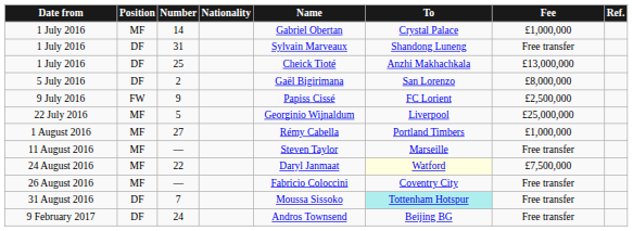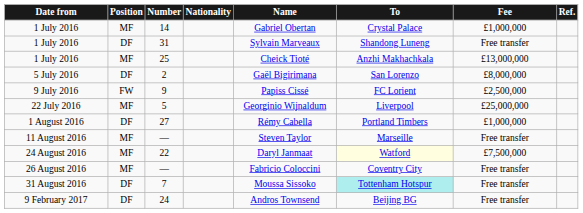 <table class="wikitable"  style="text-align:center; font-size:90%; ">
 <tr>
 <th style="background:#191919; color:white; width:150px;">Date from</th>
 <th style="background:#191919; color:white; width:50px;">Position</th>
 <th style="background:#191919; color:white; width:50px;">Number</th>
 <th style="background:#191919; color:white; width:50px;">Nationality</th>
 <th style="background:#191919; color:white; width:150px;">Name</th>
 <th style="background:#191919; color:white; width:170px;">To</th>
 <th style="background:#191919; color:white; width:150px;">Fee</th>
 <th style="background:#191919; color:white; width:25px;">Ref.</th>
 </tr>
 <tr>
 <td>1 July 2016</td>
 <td>MF</td>
 <td>14</td>
 <td></td>
 <td><a href='#'>Gabriel Obertan</a></td>
 <td> <a href='#'>Crystal Palace</a></td>
 <td>£1,000,000</td>
 <td></td>
 </tr>
 <tr>
 <td>1 July 2016</td>
 <td>DF</td>
 <td>31</td>
 <td></td>
 <td><a href='#'>Sylvain Marveaux</a></td>
 <td> <a href='#'>Shandong Luneng</a></td>
 <td>Free transfer</td>
 <td></td>
 </tr>
 <tr>
 <td>1 July 2016</td>
-<td>DF</td>
+<td>MF</td>
 <td>25</td>
 <td></td>
 <td><a href='#'>Cheick Tioté</a></td>
 <td> <a href='#'>Anzhi Makhachkala</a></td>
 <td>£13,000,000</td>
 <td></td>
 </tr>
 <tr>
 <td>5 July 2016</td>
 <td>DF</td>
 <td>2</td>
 <td></td>
 <td><a href='#'>Gaël Bigirimana</a></td>
 <td> <a href='#'>San Lorenzo</a></td>
 <td>£8,000,000</td>
 <td></td>
 </tr>
 <tr>
 <td>9 July 2016</td>
 <td>FW</td>
 <td>9</td>
 <td></td>
 <td><a href='#'>Papiss Cissé</a></td>
 <td> <a href='#'>FC Lorient</a></td>
 <td>£2,500,000</td>
 <td></td>
 </tr>
 <tr>
 <td>22 July 2016</td>
 <td>MF</td>
 <td>5</td>
 <td></td>
 <td><a href='#'>Georginio Wijnaldum</a></td>
 <td> <a href='#'>Liverpool</a></td>
 <td>£25,000,000</td>
 <td></td>
 </tr>
 <tr>
 <td>1 August 2016</td>
-<td>MF</td>
+<td>DF</td>
 <td>27</td>
 <td></td>
 <td><a href='#'>Rémy Cabella</a></td>
 <td> <a href='#'>Portland Timbers</a></td>
 <td>£1,000,000</td>
 <td></td>
 </tr>
 <tr>
 <td>11 August 2016</td>
 <td>MF</td>
 <td>—</td>
 <td></td>
 <td><a href='#'>Steven Taylor</a></td>
 <td> <a href='#'>Marseille</a></td>
 <td>Free transfer</td>
 <td></td>
 </tr>
 <tr>
 <td>24 August 2016</td>
 <td>MF</td>
 <td>22</td>
 <td></td>
 <td><a href='#'>Daryl Janmaat</a></td>
 <td style="background: lightyellow;"> <a href='#'>Watford</a></td>
 <td>£7,500,000</td>
 <td></td>
 </tr>
 <tr>
 <td>26 August 2016</td>
 <td>MF</td>
 <td>—</td>
 <td></td>
 <td><a href='#'>Fabricio Coloccini</a></td>
 <td> <a href='#'>Coventry City</a></td>
 <td>Free transfer</td>
 <td></td>
 </tr>
 <tr>
 <td>31 August 2016</td>
 <td>DF</td>
 <td>7</td>
 <td></td>
 <td><a href='#'>Moussa Sissoko</a></td>
 <td style="background: paleturquoise;"> <a href='#'>Tottenham Hotspur</a></td>
 <td>Free transfer</td>
 <td></td>
 </tr>
 <tr>
 <td>9 February 2017</td>
 <td>DF</td>
 <td>24</td>
 <td></td>
 <td><a href='#'>Andros Townsend</a></td>
 <td> <a href='#'>Beijing BG</a></td>
 <td>Free transfer</td>
 <td></td>
 </tr>
 </table>
